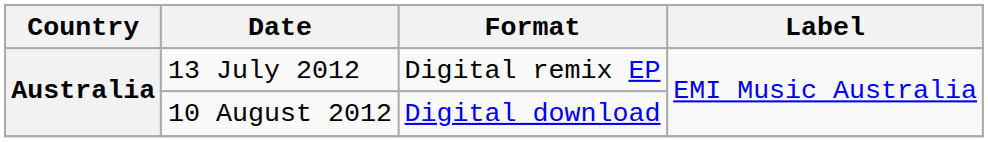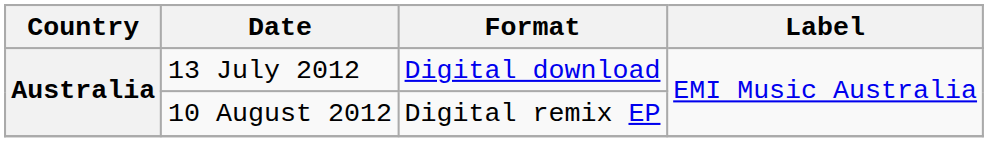 <table class="wikitable plainrowheaders">
 <tr>
 <th scope="col">Country</th>
 <th scope="col">Date</th>
 <th scope="col">Format</th>
 <th scope="col">Label</th>
 </tr>
 <tr>
 <th scope="row" rowspan="2">Australia</th>
 <td>13 July 2012</td>
-<td>Digital remix <a href='#'>EP</a></td>
+<td><a href='#'>Digital download</a></td>
 <td rowspan="2"><a href='#'>EMI Music Australia</a></td>
 </tr>
 <tr>
 <td>10 August 2012</td>
-<td><a href='#'>Digital download</a></td>
+<td>Digital remix <a href='#'>EP</a></td>
 </tr>
 <tr>
 </tr>
 </table>
